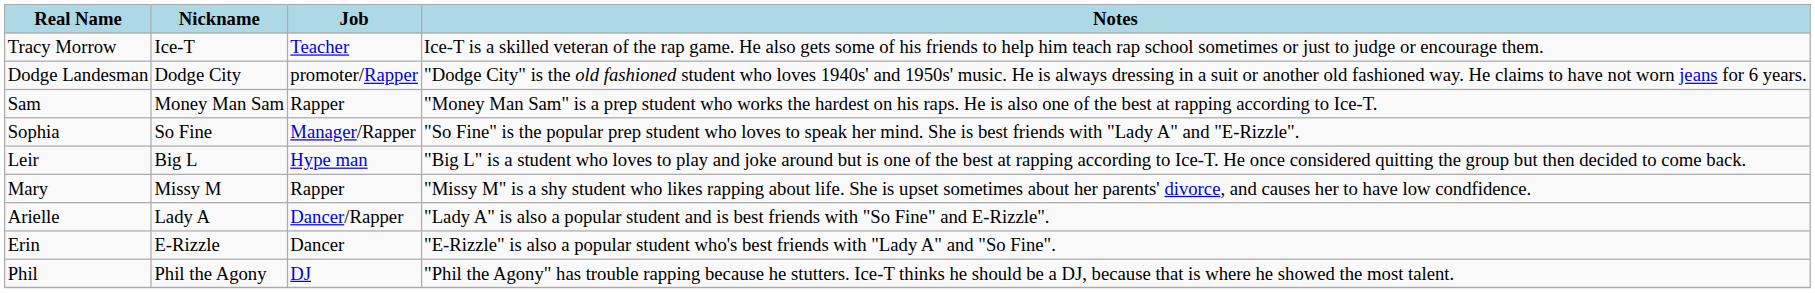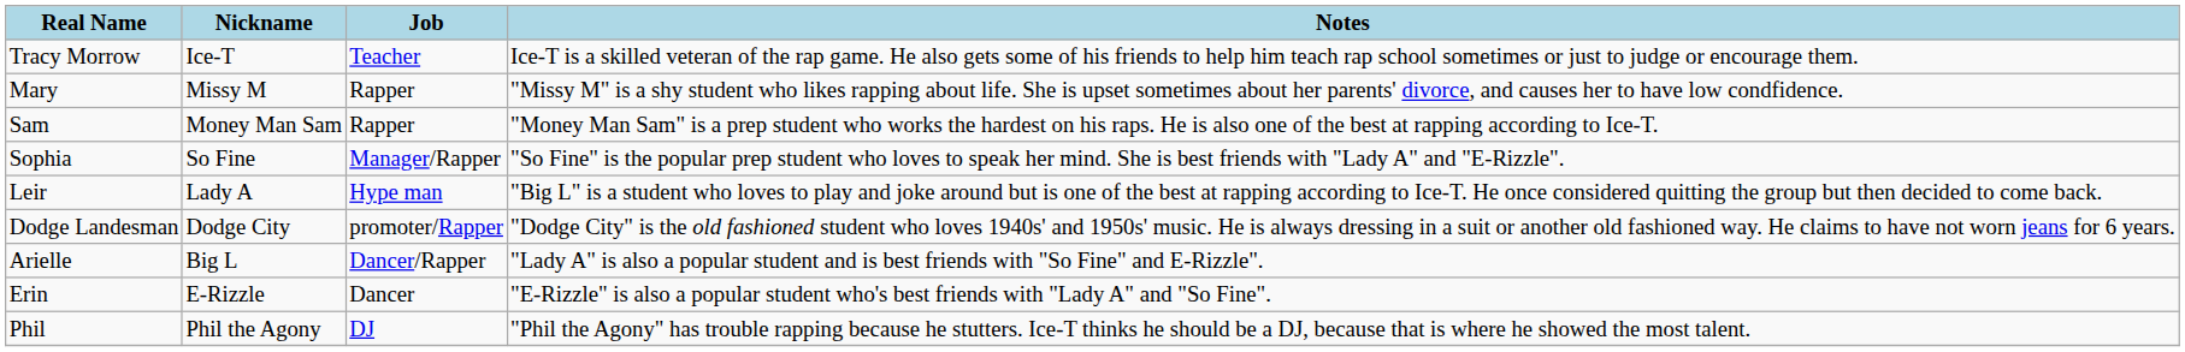 <table border="2" cellpadding="2" cellspacing="0" style="margin: 0 1em 0 0; background: #f9f9f9; border: 1px #aaa solid; border-collapse: collapse; font-size: 95%;">
 <tr style="background:lightblue">
 <th>Real Name</th>
 <th>Nickname</th>
 <th>Job</th>
 <th>Notes</th>
 </tr>
 <tr>
 <td>Tracy Morrow</td>
 <td>Ice-T</td>
 <td><a href='#'>Teacher</a></td>
 <td>Ice-T is a skilled veteran of the rap game. He also gets some of his friends to help him teach rap school sometimes or just to judge or encourage them.</td>
 </tr>
 <tr>
-<td>Dodge Landesman</td>
-<td>Dodge City</td>
-<td>promoter/<a href='#'>Rapper</a></td>
-<td>"Dodge City" is the <em>old fashioned</em> student who loves 1940s' and 1950s' music. He is always dressing in a suit or another old fashioned way. He claims to have not worn <a href='#'>jeans</a> for 6 years.</td>
+<td>Mary</td>
+<td>Missy M</td>
+<td>Rapper</td>
+<td>"Missy M" is a shy student who likes rapping about life. She is upset sometimes about her parents' <a href='#'>divorce</a>, and causes her to have low condfidence.</td>
 </tr>
 <tr>
 <td>Sam</td>
 <td>Money Man Sam</td>
 <td>Rapper</td>
 <td>"Money Man Sam" is a prep student who works the hardest on his raps. He is also one of the best at rapping according to Ice-T.</td>
 </tr>
 <tr>
 <td>Sophia</td>
 <td>So Fine</td>
 <td><a href='#'>Manager</a>/Rapper</td>
 <td>"So Fine" is the popular prep student who loves to speak her mind. She is best friends with "Lady A" and "E-Rizzle".</td>
 </tr>
 <tr>
 <td>Leir</td>
-<td>Big L</td>
+<td>Lady A</td>
 <td><a href='#'>Hype man</a></td>
 <td>"Big L" is a student who loves to play and joke around but is one of the best at rapping according to Ice-T. He once considered quitting the group but then decided to come back.</td>
 </tr>
 <tr>
-<td>Mary</td>
-<td>Missy M</td>
-<td>Rapper</td>
-<td>"Missy M" is a shy student who likes rapping about life. She is upset sometimes about her parents' <a href='#'>divorce</a>, and causes her to have low condfidence.</td>
+<td>Dodge Landesman</td>
+<td>Dodge City</td>
+<td>promoter/<a href='#'>Rapper</a></td>
+<td>"Dodge City" is the <em>old fashioned</em> student who loves 1940s' and 1950s' music. He is always dressing in a suit or another old fashioned way. He claims to have not worn <a href='#'>jeans</a> for 6 years.</td>
 </tr>
 <tr>
 <td>Arielle</td>
-<td>Lady A</td>
+<td>Big L</td>
 <td><a href='#'>Dancer</a>/Rapper</td>
 <td>"Lady A" is also a popular student and is best friends with "So Fine" and E-Rizzle".</td>
 </tr>
 <tr>
 <td>Erin</td>
 <td>E-Rizzle</td>
 <td>Dancer</td>
 <td>"E-Rizzle" is also a popular student who's best friends with "Lady A" and "So Fine".</td>
 </tr>
 <tr>
 <td>Phil</td>
 <td>Phil the Agony</td>
 <td><a href='#'>DJ</a></td>
 <td>"Phil the Agony" has trouble rapping because he stutters. Ice-T thinks he should be a DJ, because that is where he showed the most talent.</td>
 </tr>
 <tr>
 </tr>
 </table>
